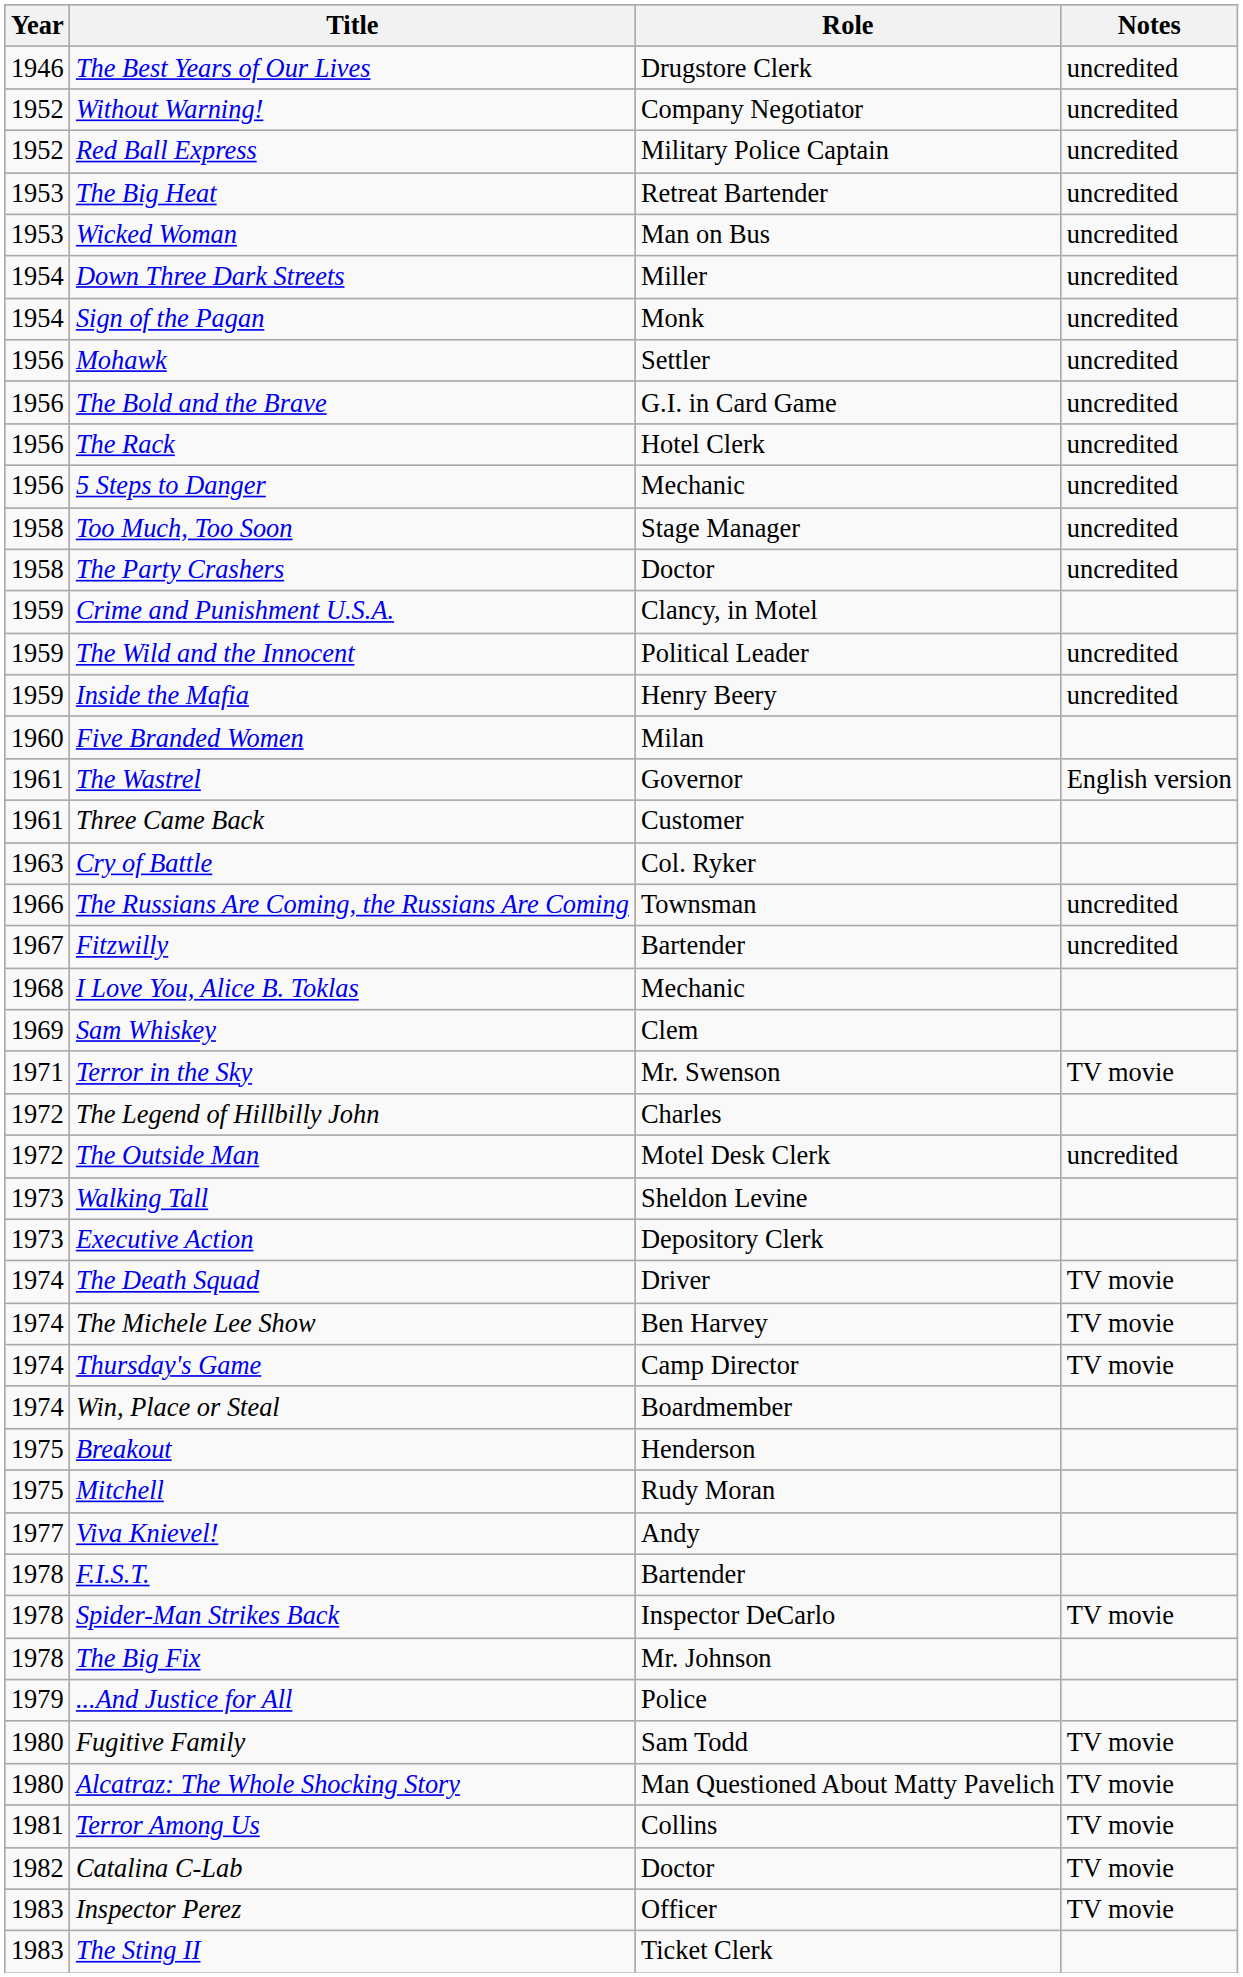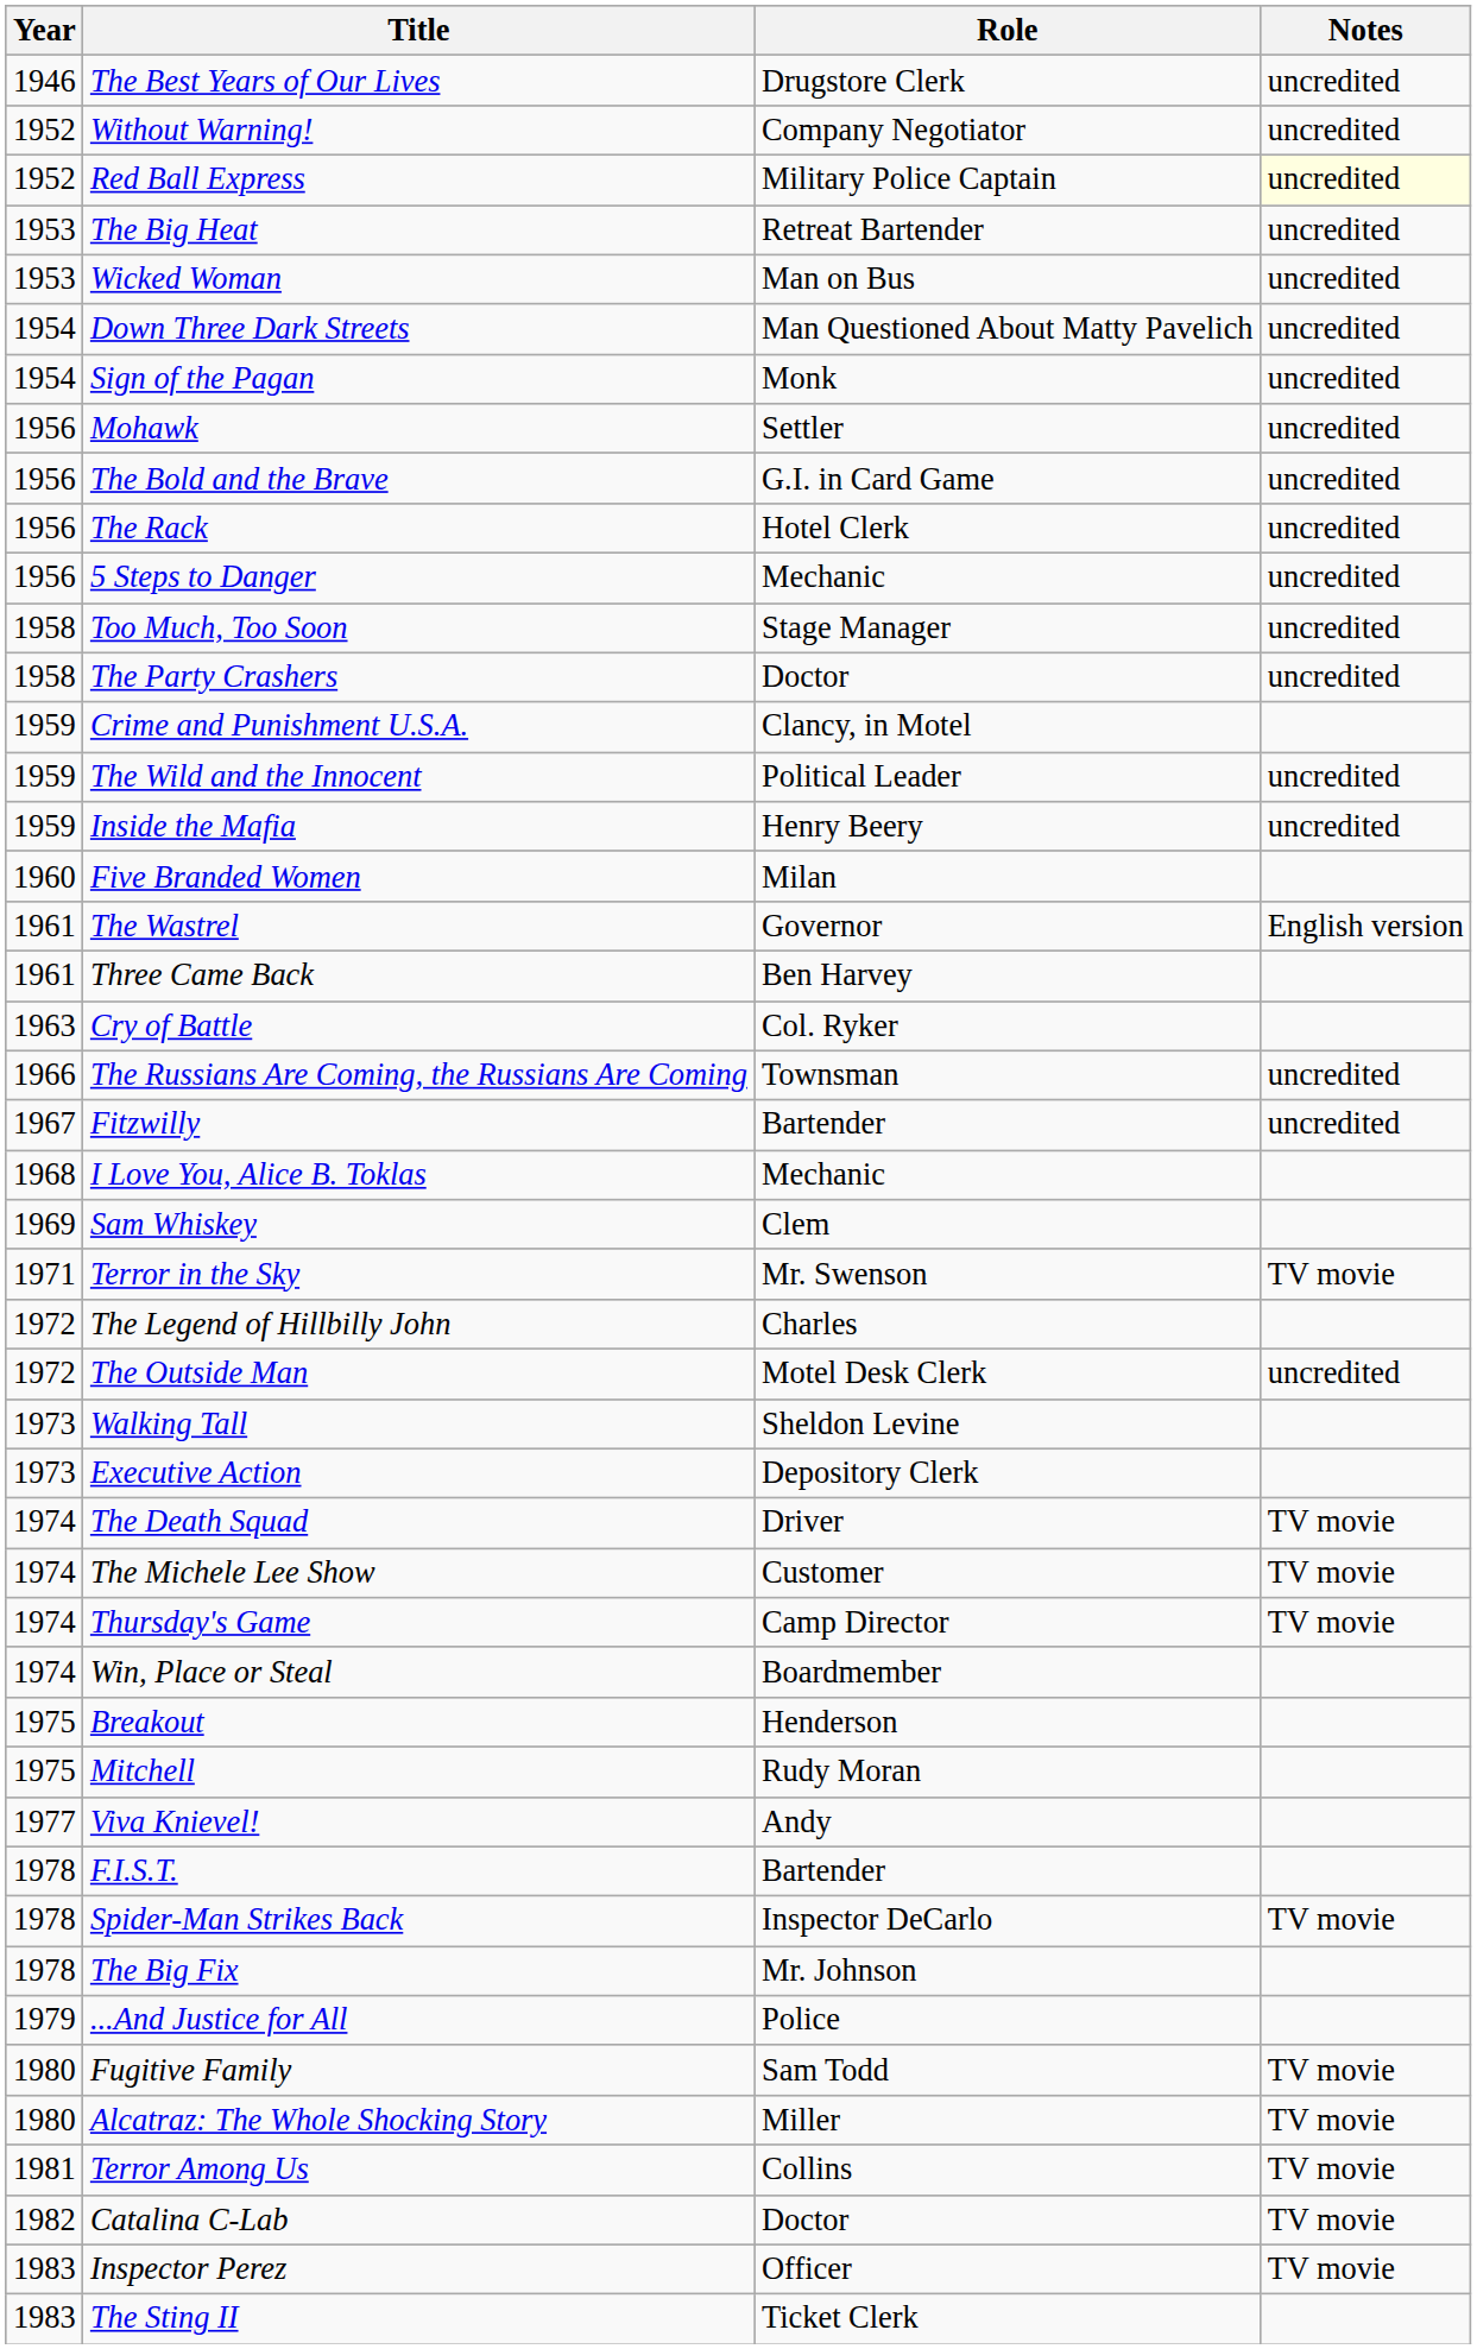 <table class="wikitable">
 <tr>
 <th>Year</th>
 <th>Title</th>
 <th>Role</th>
 <th>Notes</th>
 </tr>
 <tr>
 <td>1946</td>
 <td><em><a href='#'>The Best Years of Our Lives</a></em></td>
 <td>Drugstore Clerk</td>
 <td>uncredited</td>
 </tr>
 <tr>
 <td>1952</td>
 <td><em><a href='#'>Without Warning!</a></em></td>
 <td>Company Negotiator</td>
 <td>uncredited</td>
 </tr>
 <tr>
 <td>1952</td>
 <td><em><a href='#'>Red Ball Express</a></em></td>
 <td>Military Police Captain</td>
-<td>uncredited</td>
+<td style="background: lightyellow;">uncredited</td>
 </tr>
 <tr>
 <td>1953</td>
 <td><em><a href='#'>The Big Heat</a></em></td>
 <td>Retreat Bartender</td>
 <td>uncredited</td>
 </tr>
 <tr>
 <td>1953</td>
 <td><em><a href='#'>Wicked Woman</a></em></td>
 <td>Man on Bus</td>
 <td>uncredited</td>
 </tr>
 <tr>
 <td>1954</td>
 <td><em><a href='#'>Down Three Dark Streets</a></em></td>
-<td>Miller</td>
+<td>Man Questioned About Matty Pavelich</td>
 <td>uncredited</td>
 </tr>
 <tr>
 <td>1954</td>
 <td><em><a href='#'>Sign of the Pagan</a></em></td>
 <td>Monk</td>
 <td>uncredited</td>
 </tr>
 <tr>
 <td>1956</td>
 <td><em><a href='#'>Mohawk</a></em></td>
 <td>Settler</td>
 <td>uncredited</td>
 </tr>
 <tr>
 <td>1956</td>
 <td><em><a href='#'>The Bold and the Brave</a></em></td>
 <td>G.I. in Card Game</td>
 <td>uncredited</td>
 </tr>
 <tr>
 <td>1956</td>
 <td><em><a href='#'>The Rack</a></em></td>
 <td>Hotel Clerk</td>
 <td>uncredited</td>
 </tr>
 <tr>
 <td>1956</td>
 <td><em><a href='#'>5 Steps to Danger</a></em></td>
 <td>Mechanic</td>
 <td>uncredited</td>
 </tr>
 <tr>
 <td>1958</td>
 <td><em><a href='#'>Too Much, Too Soon</a></em></td>
 <td>Stage Manager</td>
 <td>uncredited</td>
 </tr>
 <tr>
 <td>1958</td>
 <td><em><a href='#'>The Party Crashers</a></em></td>
 <td>Doctor</td>
 <td>uncredited</td>
 </tr>
 <tr>
 <td>1959</td>
 <td><em><a href='#'>Crime and Punishment U.S.A.</a></em></td>
 <td>Clancy, in Motel</td>
 <td></td>
 </tr>
 <tr>
 <td>1959</td>
 <td><em><a href='#'>The Wild and the Innocent</a></em></td>
 <td>Political Leader</td>
 <td>uncredited</td>
 </tr>
 <tr>
 <td>1959</td>
 <td><em><a href='#'>Inside the Mafia</a></em></td>
 <td>Henry Beery</td>
 <td>uncredited</td>
 </tr>
 <tr>
 <td>1960</td>
 <td><em><a href='#'>Five Branded Women</a></em></td>
 <td>Milan</td>
 <td></td>
 </tr>
 <tr>
 <td>1961</td>
 <td><em><a href='#'>The Wastrel</a></em></td>
 <td>Governor</td>
 <td>English version</td>
 </tr>
 <tr>
 <td>1961</td>
 <td><em>Three Came Back</em></td>
-<td>Customer</td>
+<td>Ben Harvey</td>
 <td></td>
 </tr>
 <tr>
 <td>1963</td>
 <td><em><a href='#'>Cry of Battle</a></em></td>
 <td>Col. Ryker</td>
 <td></td>
 </tr>
 <tr>
 <td>1966</td>
 <td><em><a href='#'>The Russians Are Coming, the Russians Are Coming</a></em></td>
 <td>Townsman</td>
 <td>uncredited</td>
 </tr>
 <tr>
 <td>1967</td>
 <td><em><a href='#'>Fitzwilly</a></em></td>
 <td>Bartender</td>
 <td>uncredited</td>
 </tr>
 <tr>
 <td>1968</td>
 <td><em><a href='#'>I Love You, Alice B. Toklas</a></em></td>
 <td>Mechanic</td>
 <td></td>
 </tr>
 <tr>
 <td>1969</td>
 <td><em><a href='#'>Sam Whiskey</a></em></td>
 <td>Clem</td>
 <td></td>
 </tr>
 <tr>
 <td>1971</td>
 <td><em><a href='#'>Terror in the Sky</a></em></td>
 <td>Mr. Swenson</td>
 <td>TV movie</td>
 </tr>
 <tr>
 <td>1972</td>
 <td><em>The Legend of Hillbilly John</em></td>
 <td>Charles</td>
 <td></td>
 </tr>
 <tr>
 <td>1972</td>
 <td><em><a href='#'>The Outside Man</a></em></td>
 <td>Motel Desk Clerk</td>
 <td>uncredited</td>
 </tr>
 <tr>
 <td>1973</td>
 <td><em><a href='#'>Walking Tall</a></em></td>
 <td>Sheldon Levine</td>
 <td></td>
 </tr>
 <tr>
 <td>1973</td>
 <td><em><a href='#'>Executive Action</a></em></td>
 <td>Depository Clerk</td>
 <td></td>
 </tr>
 <tr>
 <td>1974</td>
 <td><em><a href='#'>The Death Squad</a></em></td>
 <td>Driver</td>
 <td>TV movie</td>
 </tr>
 <tr>
 <td>1974</td>
 <td><em>The Michele Lee Show</em></td>
-<td>Ben Harvey</td>
+<td>Customer</td>
 <td>TV movie</td>
 </tr>
 <tr>
 <td>1974</td>
 <td><em><a href='#'>Thursday's Game</a></em></td>
 <td>Camp Director</td>
 <td>TV movie</td>
 </tr>
 <tr>
 <td>1974</td>
 <td><em>Win, Place or Steal</em></td>
 <td>Boardmember</td>
 <td></td>
 </tr>
 <tr>
 <td>1975</td>
 <td><em><a href='#'>Breakout</a></em></td>
 <td>Henderson</td>
 <td></td>
 </tr>
 <tr>
 <td>1975</td>
 <td><em><a href='#'>Mitchell</a></em></td>
 <td>Rudy Moran</td>
 <td></td>
 </tr>
 <tr>
 <td>1977</td>
 <td><em><a href='#'>Viva Knievel!</a></em></td>
 <td>Andy</td>
 <td></td>
 </tr>
 <tr>
 <td>1978</td>
 <td><em><a href='#'>F.I.S.T.</a></em></td>
 <td>Bartender</td>
 <td></td>
 </tr>
 <tr>
 <td>1978</td>
 <td><em><a href='#'>Spider-Man Strikes Back</a></em></td>
 <td>Inspector DeCarlo</td>
 <td>TV movie</td>
 </tr>
 <tr>
 <td>1978</td>
 <td><em><a href='#'>The Big Fix</a></em></td>
 <td>Mr. Johnson</td>
 <td></td>
 </tr>
 <tr>
 <td>1979</td>
 <td><em><a href='#'>...And Justice for All</a></em></td>
 <td>Police</td>
 <td></td>
 </tr>
 <tr>
 <td>1980</td>
 <td><em>Fugitive Family</em></td>
 <td>Sam Todd</td>
 <td>TV movie</td>
 </tr>
 <tr>
 <td>1980</td>
 <td><em><a href='#'>Alcatraz: The Whole Shocking Story</a></em></td>
-<td>Man Questioned About Matty Pavelich</td>
+<td>Miller</td>
 <td>TV movie</td>
 </tr>
 <tr>
 <td>1981</td>
 <td><em><a href='#'>Terror Among Us</a></em></td>
 <td>Collins</td>
 <td>TV movie</td>
 </tr>
 <tr>
 <td>1982</td>
 <td><em>Catalina C-Lab</em></td>
 <td>Doctor</td>
 <td>TV movie</td>
 </tr>
 <tr>
 <td>1983</td>
 <td><em>Inspector Perez</em></td>
 <td>Officer</td>
 <td>TV movie</td>
 </tr>
 <tr>
 <td>1983</td>
 <td><em><a href='#'>The Sting II</a></em></td>
 <td>Ticket Clerk</td>
 <td></td>
 </tr>
 </table>
